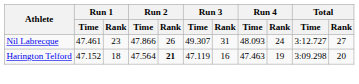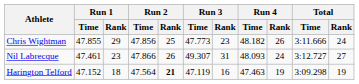 <table class="wikitable" border="1" style="font-size:90%">
 <tr>
 <th rowspan="2">Athlete</th>
 <th colspan="2">Run 1</th>
 <th colspan="2">Run 2</th>
 <th colspan="2">Run 3</th>
 <th colspan="2">Run 4</th>
 <th colspan="2">Total</th>
 </tr>
 <tr>
 <th>Time</th>
 <th>Rank</th>
 <th>Time</th>
 <th>Rank</th>
 <th>Time</th>
 <th>Rank</th>
 <th>Time</th>
 <th>Rank</th>
 <th>Time</th>
 <th>Rank</th>
+</tr>
+<tr>
+<td><a href='#'>Chris Wightman</a></td>
+<td align="center">47.855</td>
+<td align="center">29</td>
+<td align="center">47.856</td>
+<td align="center">25</td>
+<td align="center">47.773</td>
+<td align="center">23</td>
+<td align="center">48.182</td>
+<td align="center">26</td>
+<td align="center">3:11.666</td>
+<td align="center">24</td>
 </tr>
 <tr>
 <td><a href='#'>Nil Labrecque</a></td>
 <td align="center">47.461</td>
 <td align="center">23</td>
 <td align="center">47.866</td>
 <td align="center">26</td>
 <td align="center">49.307</td>
 <td align="center">31</td>
 <td align="center">48.093</td>
 <td align="center">24</td>
 <td align="center">3:12.727</td>
 <td align="center">27</td>
 </tr>
 <tr>
 <td><a href='#'>Harington Telford</a></td>
 <td align="center">47.152</td>
 <td align="center">18</td>
 <td align="center">47.564</td>
 <td align="center"><strong>21</strong></td>
 <td align="center">47.119</td>
 <td align="center">16</td>
 <td align="center">47.463</td>
 <td align="center">19</td>
 <td align="center">3:09.298</td>
-<td align="center">20</td>
+<td align="center">19</td>
 </tr>
 </table>
